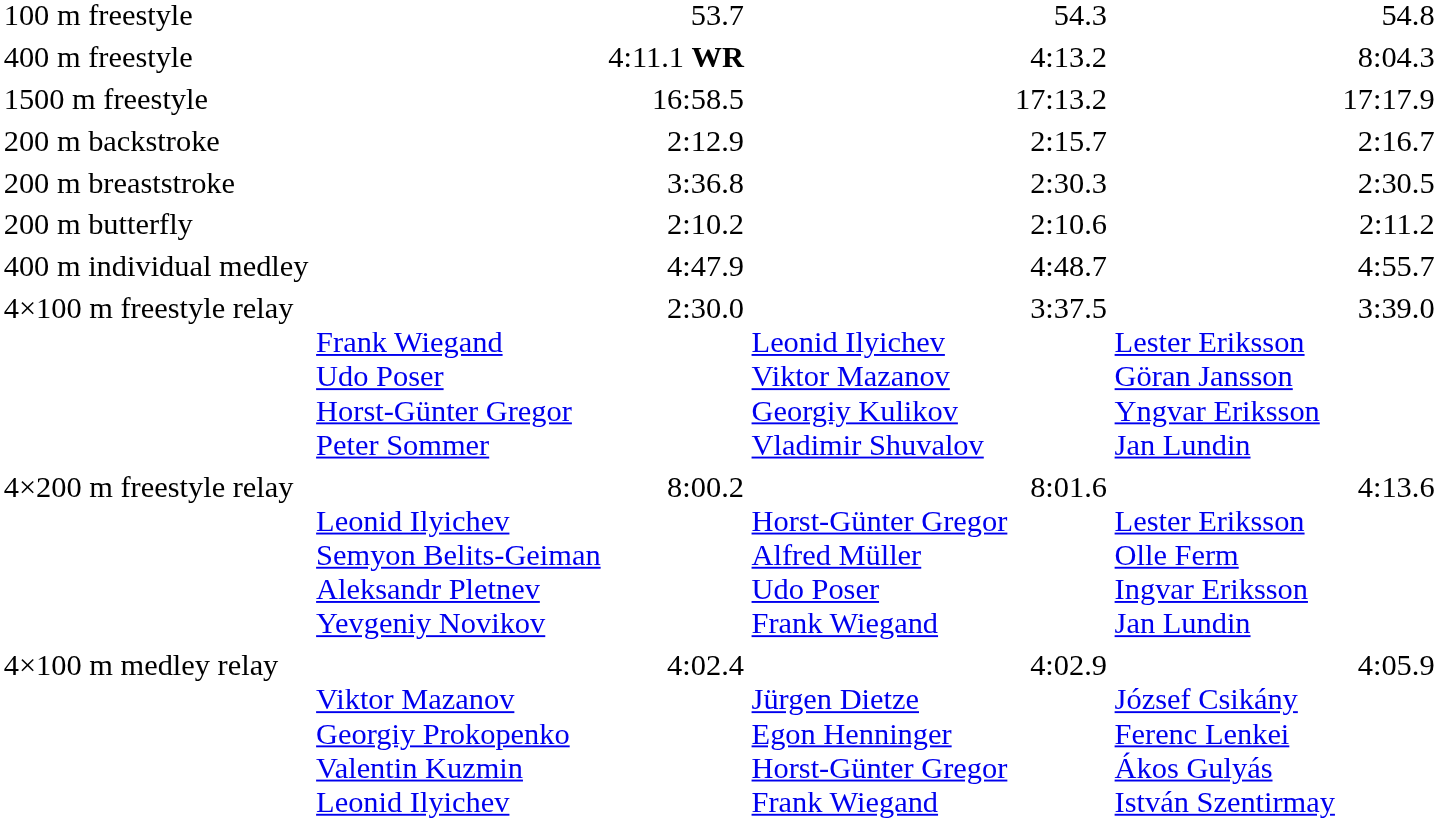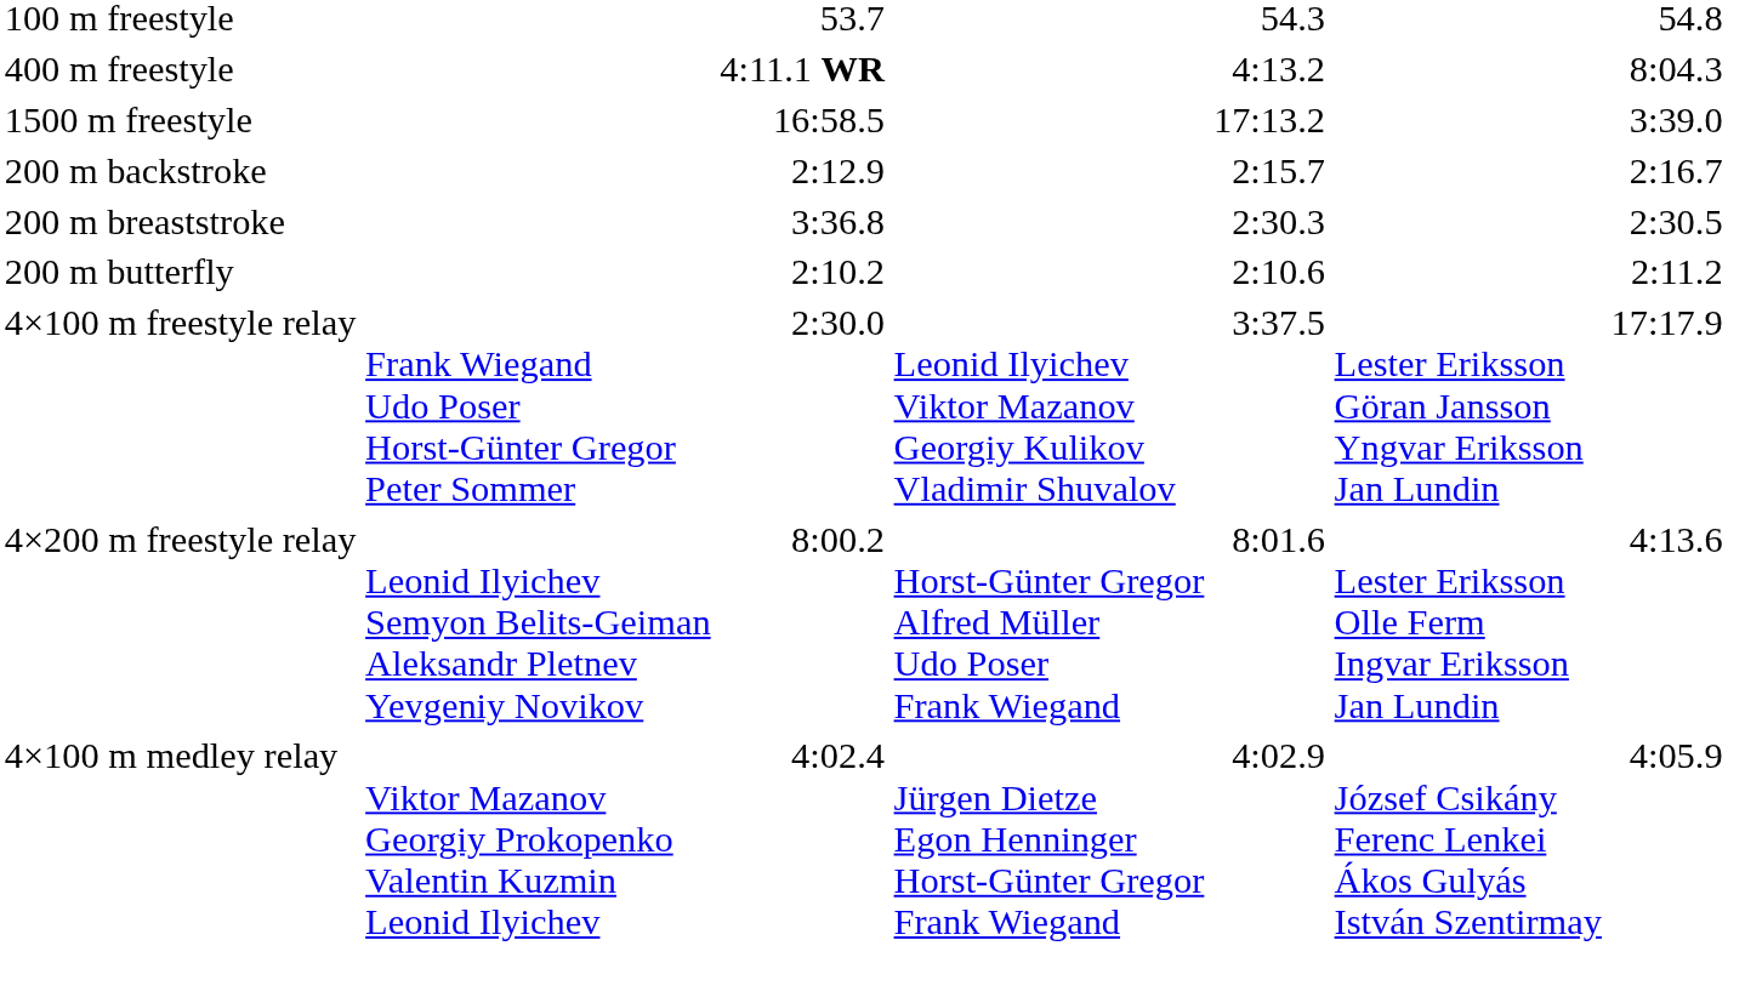 <table>
 <tr valign=top>
 <td>100 m freestyle</td>
 <td></td>
 <td align=right>53.7</td>
 <td></td>
 <td align=right>54.3</td>
 <td></td>
 <td align=right>54.8</td>
 </tr>
 <tr valign=top>
 <td>400 m freestyle</td>
 <td></td>
 <td align=right>4:11.1 <strong>WR</strong></td>
 <td></td>
 <td align=right>4:13.2</td>
 <td></td>
 <td align=right>8:04.3</td>
 </tr>
 <tr valign=top>
 <td>1500 m freestyle</td>
 <td></td>
 <td align=right>16:58.5</td>
 <td></td>
 <td align=right>17:13.2</td>
 <td></td>
-<td align=right>17:17.9</td>
+<td align=right>3:39.0</td>
 </tr>
 <tr valign=top>
 <td>200 m backstroke</td>
 <td></td>
 <td align=right>2:12.9</td>
 <td></td>
 <td align=right>2:15.7</td>
 <td></td>
 <td align=right>2:16.7</td>
 </tr>
 <tr valign=top>
 <td>200 m breaststroke</td>
 <td></td>
 <td align=right>3:36.8</td>
 <td></td>
 <td align=right>2:30.3</td>
 <td></td>
 <td align=right>2:30.5</td>
 </tr>
 <tr valign=top>
 <td>200 m butterfly</td>
 <td></td>
 <td align=right>2:10.2</td>
 <td></td>
 <td align=right>2:10.6</td>
 <td></td>
 <td align=right>2:11.2</td>
 </tr>
 <tr valign=top>
-<td>400 m individual medley</td>
-<td></td>
-<td align=right>4:47.9</td>
-<td></td>
-<td align=right>4:48.7</td>
-<td></td>
-<td align=right>4:55.7</td>
-</tr>
-<tr valign=top>
 <td>4×100 m freestyle relay</td>
 <td><br><a href='#'>Frank Wiegand</a><br><a href='#'>Udo Poser</a><br><a href='#'>Horst-Günter Gregor</a><br><a href='#'>Peter Sommer</a></td>
 <td align=right>2:30.0</td>
 <td><br><a href='#'>Leonid Ilyichev</a><br><a href='#'>Viktor Mazanov</a><br><a href='#'>Georgiy Kulikov</a><br><a href='#'>Vladimir Shuvalov</a></td>
 <td align=right>3:37.5</td>
 <td><br><a href='#'>Lester Eriksson</a><br><a href='#'>Göran Jansson</a><br><a href='#'>Yngvar Eriksson</a><br><a href='#'>Jan Lundin</a></td>
-<td align=right>3:39.0</td>
+<td align=right>17:17.9</td>
 </tr>
 <tr valign=top>
 <td>4×200 m freestyle relay</td>
 <td><br><a href='#'>Leonid Ilyichev</a><br><a href='#'>Semyon Belits-Geiman</a><br><a href='#'>Aleksandr Pletnev</a><br><a href='#'>Yevgeniy Novikov</a></td>
 <td align=right>8:00.2</td>
 <td><br><a href='#'>Horst-Günter Gregor</a><br><a href='#'>Alfred Müller</a><br><a href='#'>Udo Poser</a><br><a href='#'>Frank Wiegand</a></td>
 <td align=right>8:01.6</td>
 <td><br><a href='#'>Lester Eriksson</a><br><a href='#'>Olle Ferm</a><br><a href='#'>Ingvar Eriksson</a><br><a href='#'>Jan Lundin</a></td>
 <td align=right>4:13.6</td>
 </tr>
 <tr valign=top>
 <td>4×100 m medley relay</td>
 <td><br><a href='#'>Viktor Mazanov</a><br><a href='#'>Georgiy Prokopenko</a><br><a href='#'>Valentin Kuzmin</a><br><a href='#'>Leonid Ilyichev</a></td>
 <td align=right>4:02.4</td>
 <td><br><a href='#'>Jürgen Dietze</a><br><a href='#'>Egon Henninger</a><br><a href='#'>Horst-Günter Gregor</a><br><a href='#'>Frank Wiegand</a></td>
 <td align=right>4:02.9</td>
 <td><br><a href='#'>József Csikány</a><br><a href='#'>Ferenc Lenkei</a><br><a href='#'>Ákos Gulyás</a><br><a href='#'>István Szentirmay</a></td>
 <td align=right>4:05.9</td>
 </tr>
 </table>
